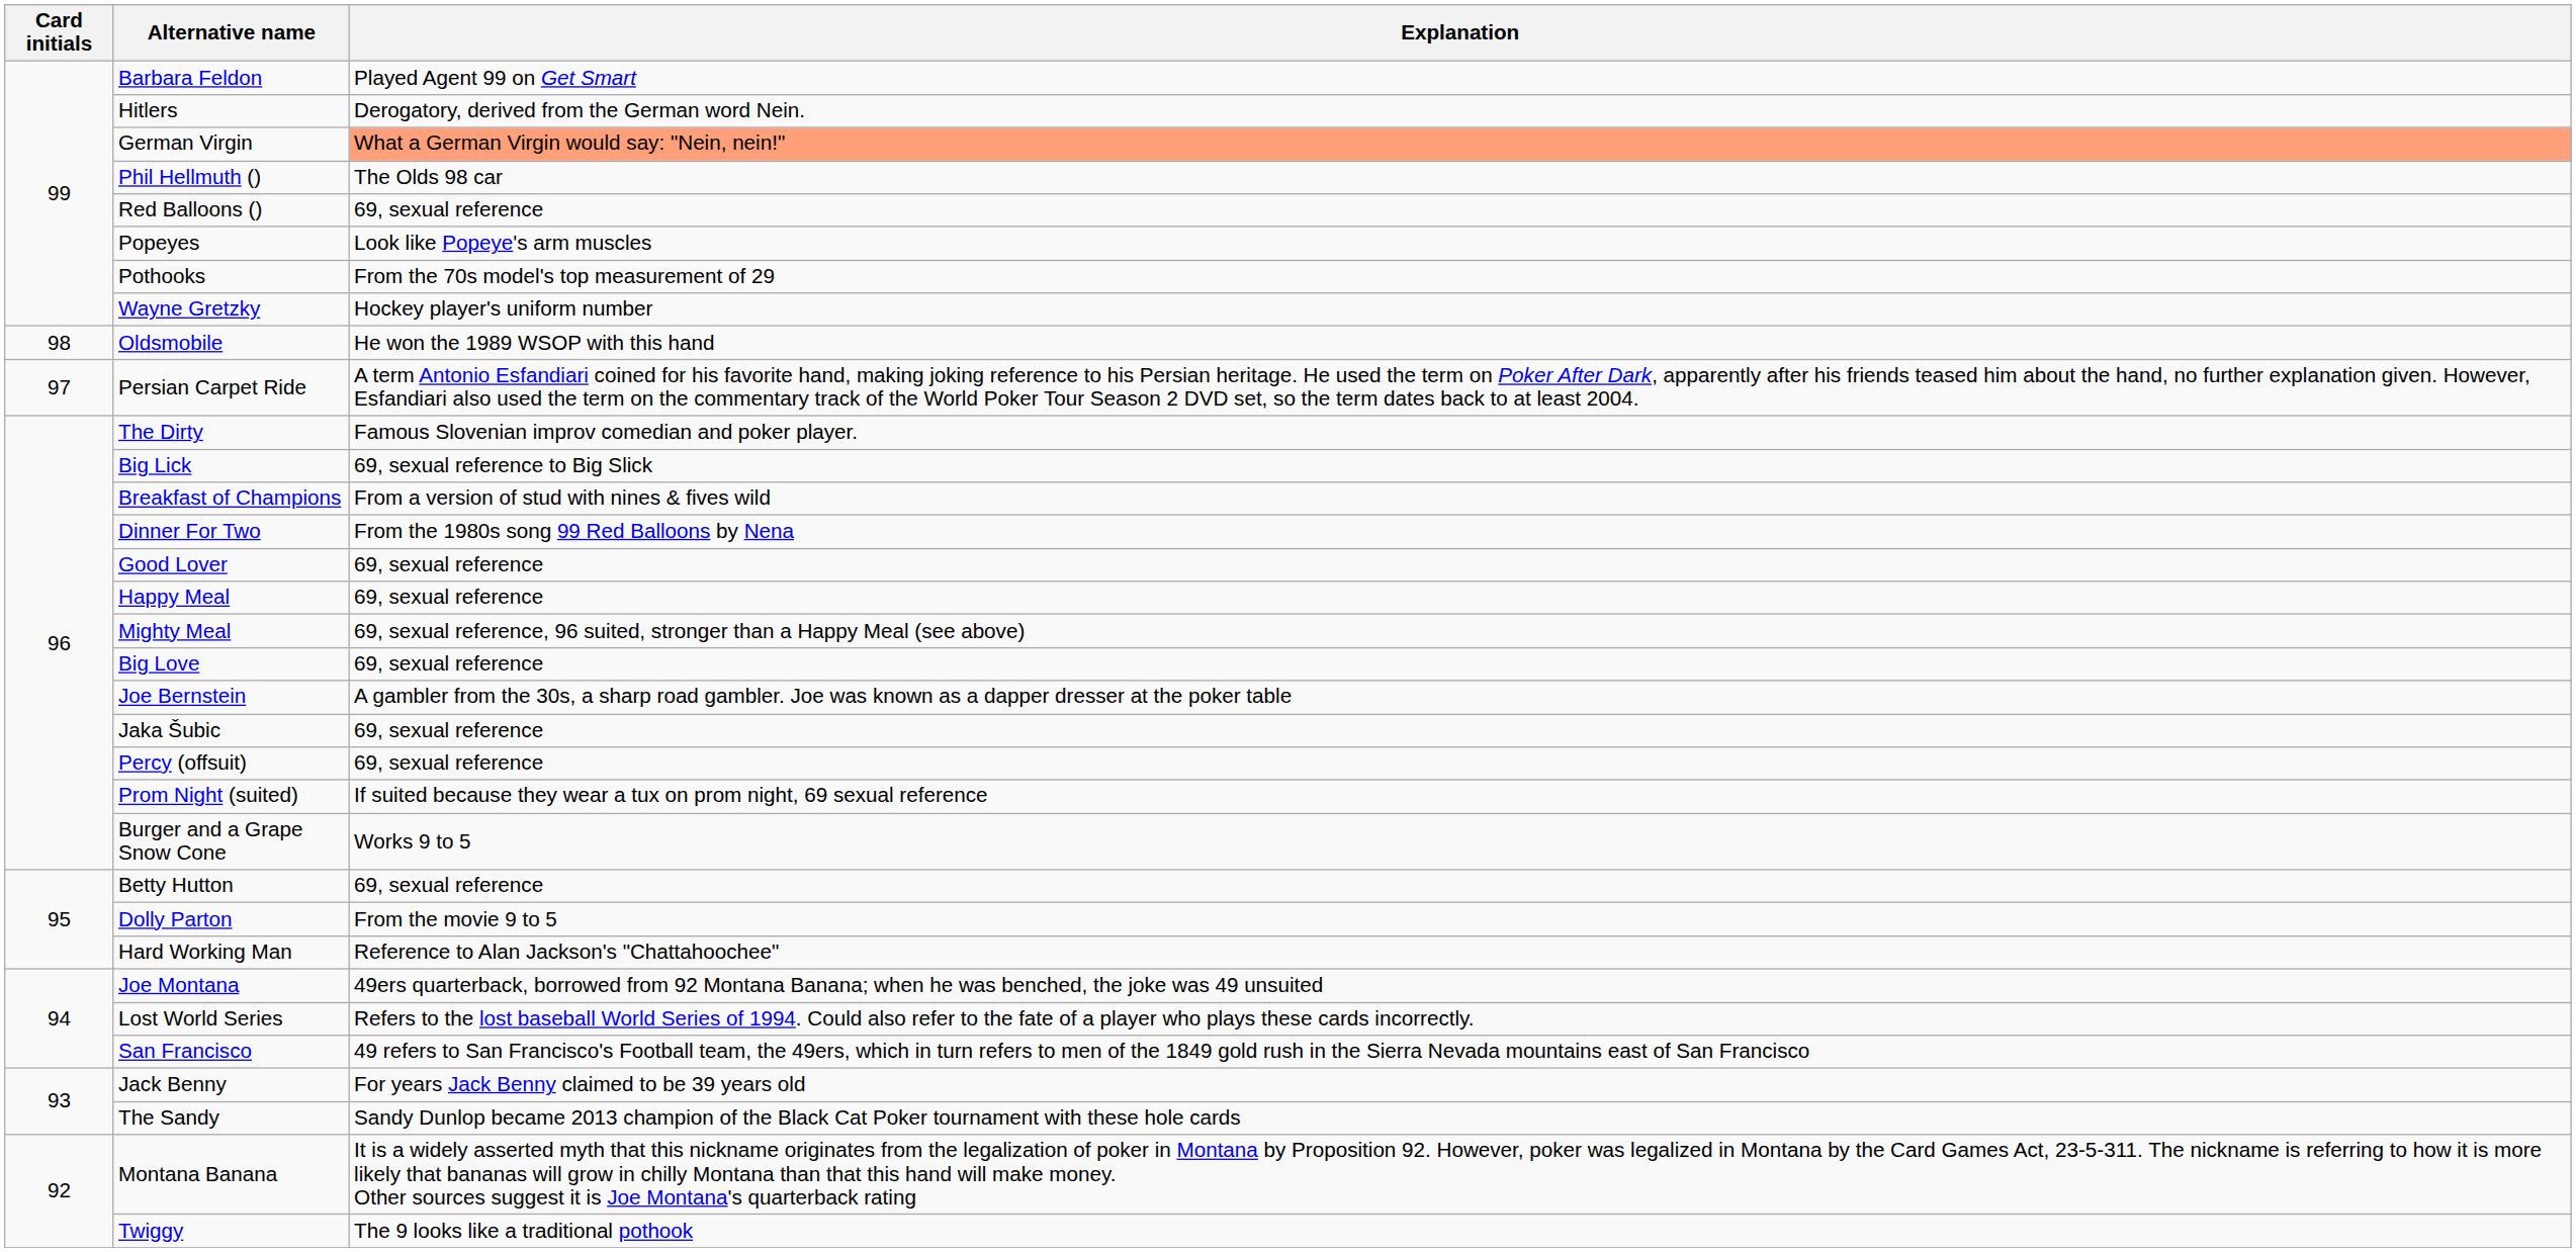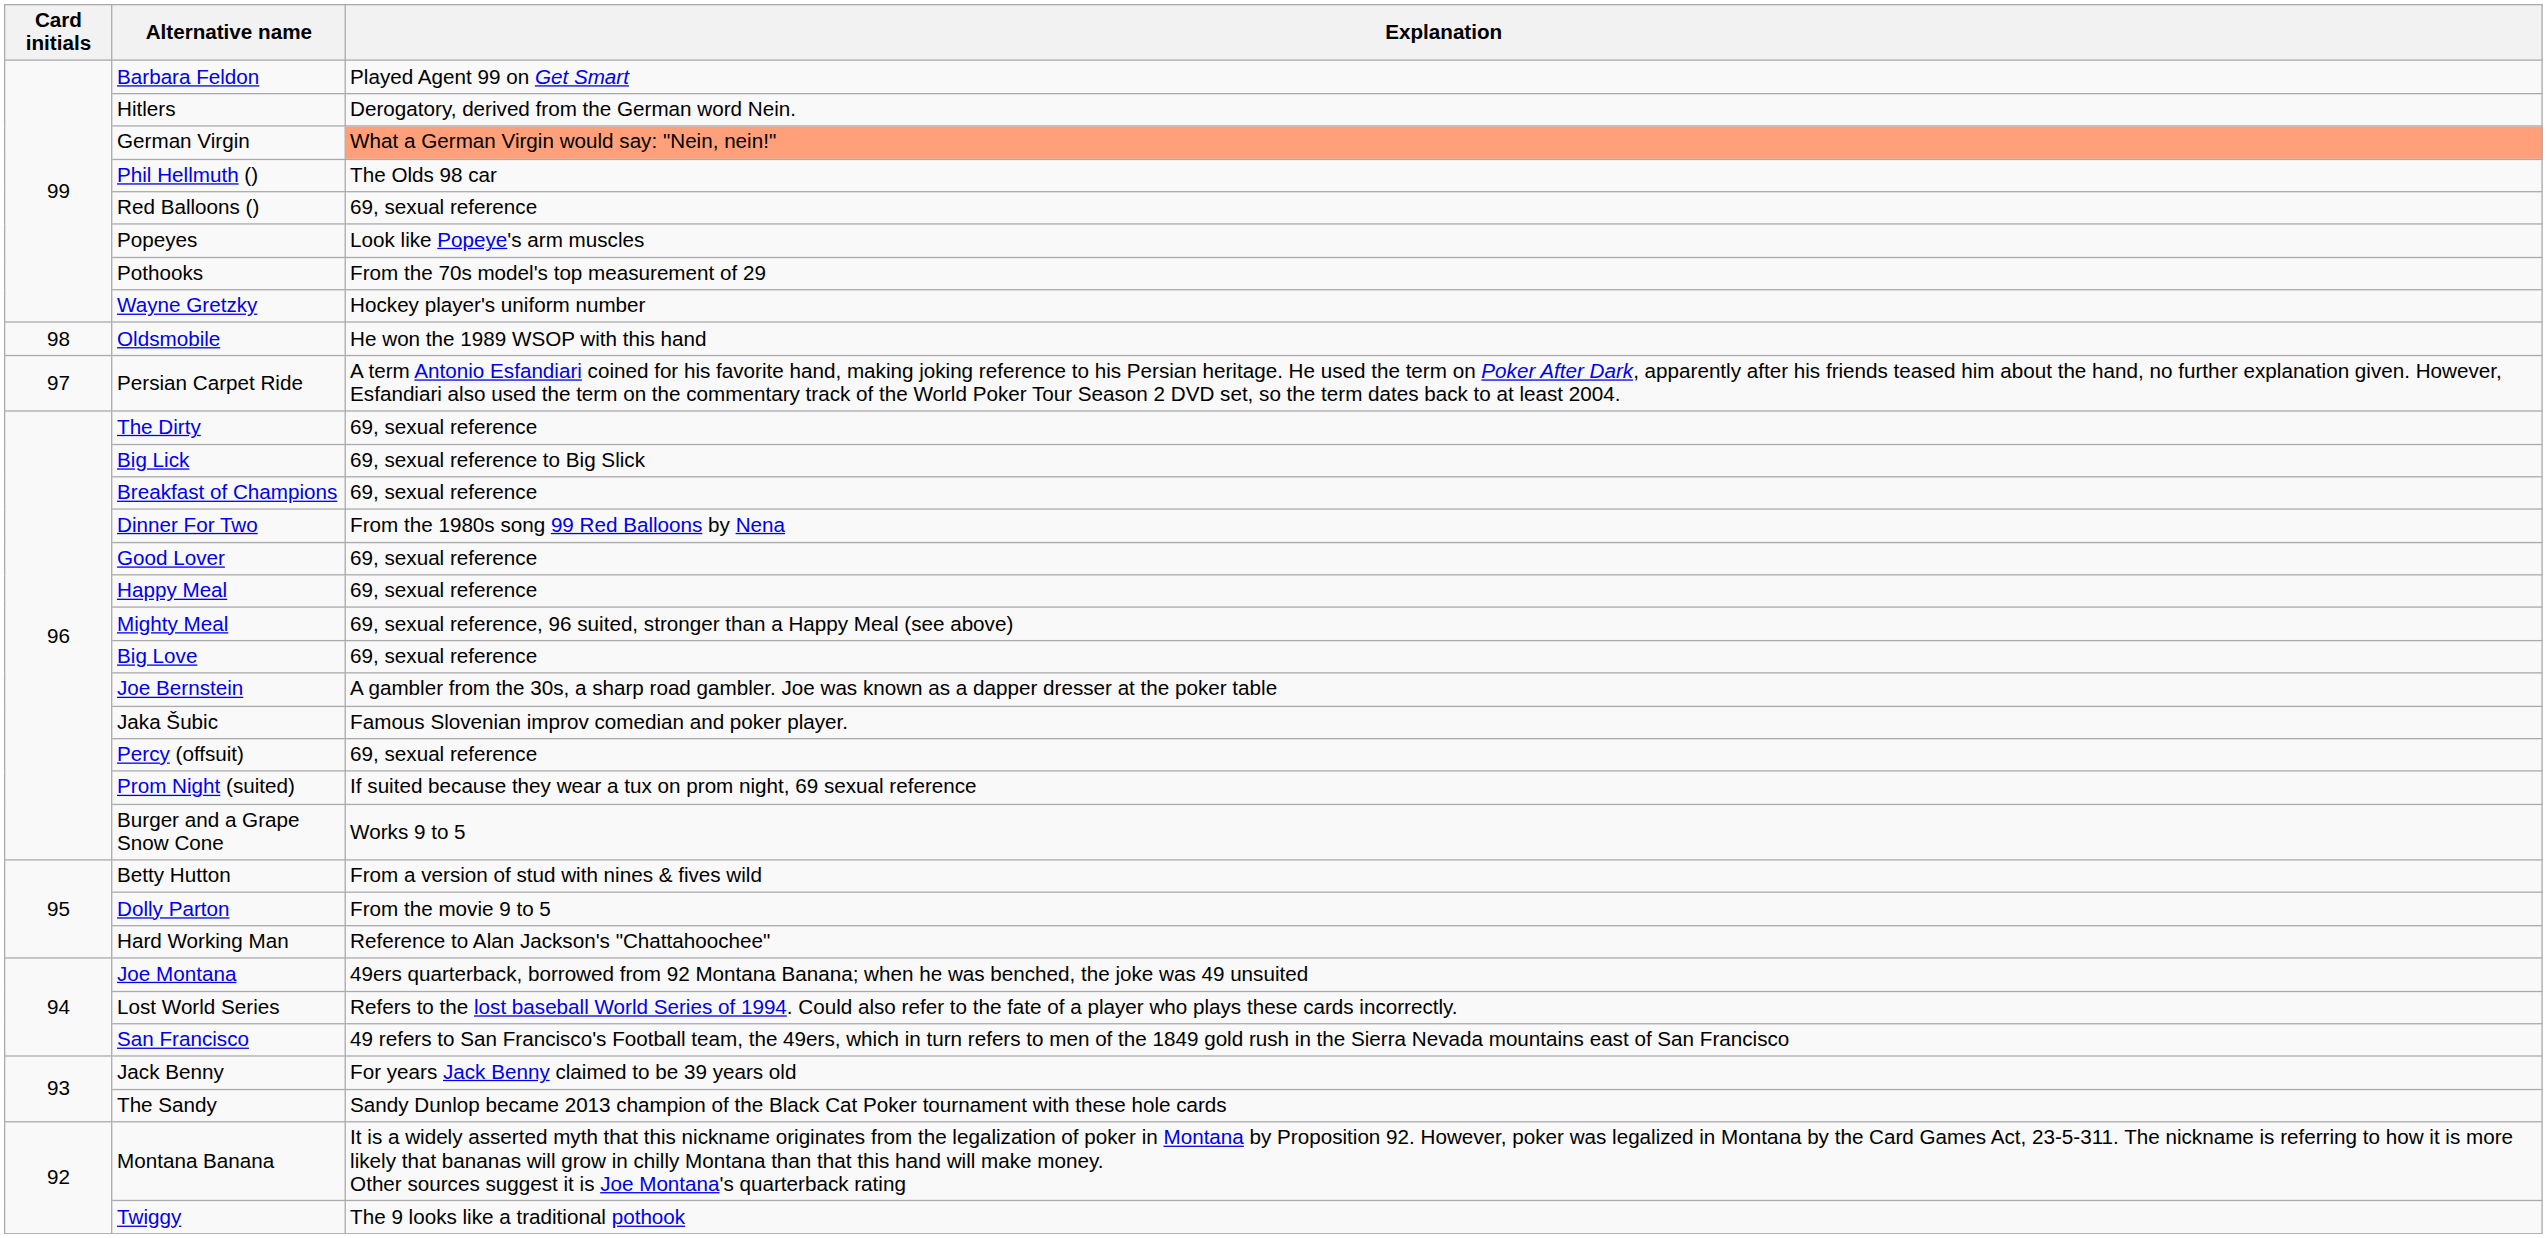 <table class="wikitable">
 <tr>
 <th>Card initials</th>
 <th>Alternative name</th>
 <th>Explanation</th>
 </tr>
 <tr>
 <td align="center" rowspan="8">99</td>
 <td><a href='#'>Barbara Feldon</a></td>
 <td>Played Agent 99 on <em><a href='#'>Get Smart</a></em></td>
 </tr>
 <tr>
 <td>Hitlers</td>
 <td>Derogatory, derived from the German word Nein.</td>
 </tr>
 <tr>
 <td>German Virgin</td>
 <td style="background: lightsalmon;">What a German Virgin would say: "Nein, nein!"</td>
 </tr>
 <tr>
 <td><a href='#'>Phil Hellmuth</a> ()</td>
 <td>The Olds 98 car</td>
 </tr>
 <tr>
 <td>Red Balloons ()</td>
 <td>69, sexual reference</td>
 </tr>
 <tr>
 <td>Popeyes</td>
 <td>Look like <a href='#'>Popeye</a>'s arm muscles</td>
 </tr>
 <tr>
 <td>Pothooks</td>
 <td>From the 70s model's top measurement of 29</td>
 </tr>
 <tr>
 <td><a href='#'>Wayne Gretzky</a></td>
 <td>Hockey player's uniform number</td>
 </tr>
 <tr>
 <td align="center" rowspan="1">98</td>
 <td><a href='#'>Oldsmobile</a></td>
 <td>He won the 1989 WSOP with this hand</td>
 </tr>
 <tr>
 <td align="center" rowspan="1">97</td>
 <td>Persian Carpet Ride</td>
 <td>A term <a href='#'>Antonio Esfandiari</a> coined for his favorite hand, making joking reference to his Persian heritage. He used the term on <em><a href='#'>Poker After Dark</a></em>, apparently after his friends teased him about the hand, no further explanation given. However, Esfandiari also used the term on the commentary track of the World Poker Tour Season 2 DVD set, so the term dates back to at least 2004.</td>
 </tr>
 <tr>
 <td rowspan="13" align="center">96</td>
 <td><a href='#'>The Dirty</a></td>
-<td>Famous Slovenian improv comedian and poker player.</td>
+<td>69, sexual reference</td>
 </tr>
 <tr>
 <td><a href='#'>Big Lick</a></td>
 <td>69, sexual reference to Big Slick</td>
 </tr>
 <tr>
 <td><a href='#'>Breakfast of Champions</a></td>
-<td>From a version of stud with nines & fives wild</td>
+<td>69, sexual reference</td>
 </tr>
 <tr>
 <td><a href='#'>Dinner For Two</a></td>
 <td>From the 1980s song <a href='#'>99 Red Balloons</a> by <a href='#'>Nena</a></td>
 </tr>
 <tr>
 <td><a href='#'>Good Lover</a></td>
 <td>69, sexual reference</td>
 </tr>
 <tr>
 <td><a href='#'>Happy Meal</a></td>
 <td>69, sexual reference</td>
 </tr>
 <tr>
 <td><a href='#'>Mighty Meal</a></td>
 <td>69, sexual reference, 96 suited, stronger than a Happy Meal (see above)</td>
 </tr>
 <tr>
 <td><a href='#'>Big Love</a></td>
 <td>69, sexual reference</td>
 </tr>
 <tr>
 <td><a href='#'>Joe Bernstein</a></td>
 <td>A gambler from the 30s, a sharp road gambler. Joe was known as a dapper dresser at the poker table</td>
 </tr>
 <tr>
 <td>Jaka Šubic</td>
-<td>69, sexual reference</td>
+<td>Famous Slovenian improv comedian and poker player.</td>
 </tr>
 <tr>
 <td><a href='#'>Percy</a> (offsuit)</td>
 <td>69, sexual reference</td>
 </tr>
 <tr>
 <td><a href='#'>Prom Night</a> (suited)</td>
 <td>If suited because they wear a tux on prom night, 69 sexual reference</td>
 </tr>
 <tr>
 <td>Burger and a Grape Snow Cone</td>
 <td>Works 9 to 5</td>
 </tr>
 <tr>
 <td align="center" rowspan="3">95</td>
 <td>Betty Hutton</td>
-<td>69, sexual reference</td>
+<td>From a version of stud with nines & fives wild</td>
 </tr>
 <tr>
 <td><a href='#'>Dolly Parton</a></td>
 <td>From the movie 9 to 5</td>
 </tr>
 <tr>
 <td>Hard Working Man</td>
 <td>Reference to Alan Jackson's "Chattahoochee"</td>
 </tr>
 <tr>
 <td align="center" rowspan="3">94</td>
 <td><a href='#'>Joe Montana</a></td>
 <td>49ers quarterback, borrowed from 92 Montana Banana; when he was benched, the joke was 49 unsuited</td>
 </tr>
 <tr>
 <td>Lost World Series</td>
 <td>Refers to the <a href='#'>lost baseball World Series of 1994</a>. Could also refer to the fate of a player who plays these cards incorrectly.</td>
 </tr>
 <tr>
 <td><a href='#'>San Francisco</a></td>
 <td>49 refers to San Francisco's Football team, the 49ers, which in turn refers to men of the 1849 gold rush in the Sierra Nevada mountains east of San Francisco</td>
 </tr>
 <tr>
 <td align="center" rowspan="2">93</td>
 <td>Jack Benny</td>
 <td>For years <a href='#'>Jack Benny</a> claimed to be 39 years old</td>
 </tr>
 <tr>
 <td>The Sandy</td>
 <td>Sandy Dunlop became 2013 champion of the Black Cat Poker tournament with these hole cards</td>
 </tr>
 <tr>
 <td align="center" rowspan="2">92</td>
 <td>Montana Banana</td>
 <td>It is a widely asserted myth that this nickname originates from the legalization of poker in <a href='#'>Montana</a> by Proposition 92. However, poker was legalized in Montana by the Card Games Act, 23-5-311. The nickname is referring to how it is more likely that bananas will grow in chilly Montana than that this hand will make money.<br>Other sources suggest it is <a href='#'>Joe Montana</a>'s quarterback rating</td>
 </tr>
 <tr>
 <td><a href='#'>Twiggy</a></td>
 <td>The 9 looks like a traditional <a href='#'>pothook</a></td>
 </tr>
 <tr>
 </tr>
 </table>
